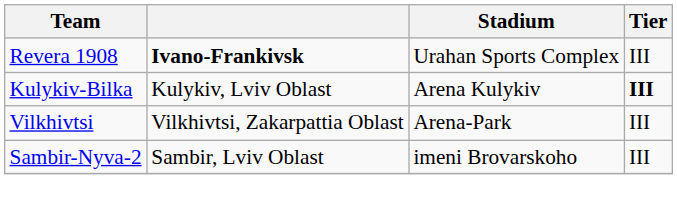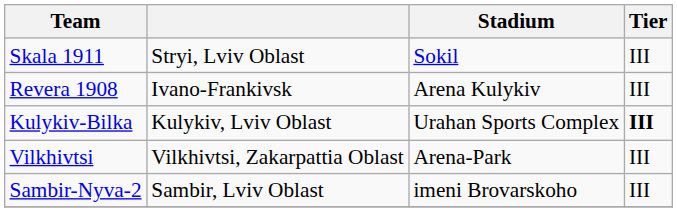 <table class="wikitable sortable" style="text-align: left;">
 <tr>
 <th>Team</th>
 <th></th>
 <th>Stadium</th>
 <th>Tier</th>
 </tr>
 <tr>
+<td><a href='#'>Skala 1911</a></td>
+<td>Stryi, Lviv Oblast</td>
+<td><a href='#'>Sokil</a></td>
+<td>III</td>
+</tr>
+<tr>
 <td><a href='#'>Revera 1908</a></td>
-<td><strong>Ivano-Frankivsk</strong></td>
-<td>Urahan Sports Complex</td>
+<td>Ivano-Frankivsk</td>
+<td>Arena Kulykiv</td>
 <td>III</td>
 </tr>
 <tr>
 <td><a href='#'>Kulykiv-Bilka</a></td>
 <td>Kulykiv, Lviv Oblast</td>
-<td>Arena Kulykiv</td>
+<td>Urahan Sports Complex</td>
 <td><strong>III</strong></td>
 </tr>
 <tr>
 <td><a href='#'>Vilkhivtsi</a></td>
 <td>Vilkhivtsi, Zakarpattia Oblast</td>
 <td>Arena-Park</td>
 <td>III</td>
 </tr>
 <tr>
 <td><a href='#'>Sambir-Nyva-2</a></td>
 <td>Sambir, Lviv Oblast</td>
 <td>imeni Brovarskoho</td>
 <td>III</td>
 </tr>
 <tr>
 </tr>
 </table>
